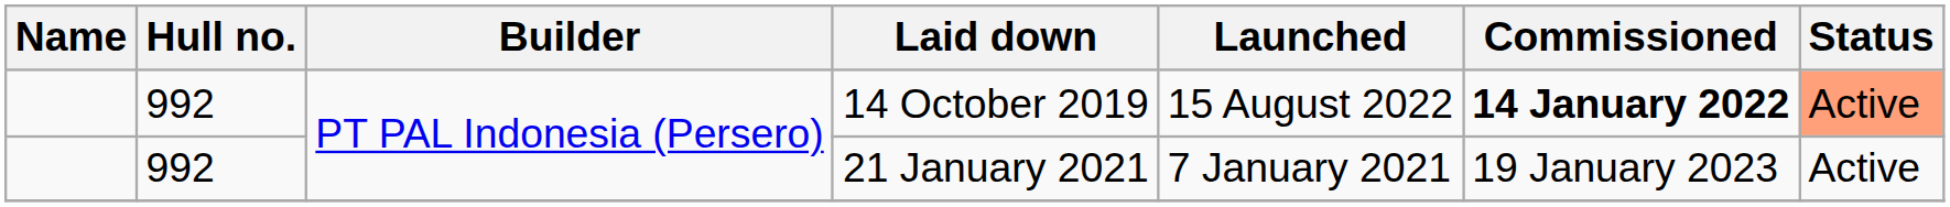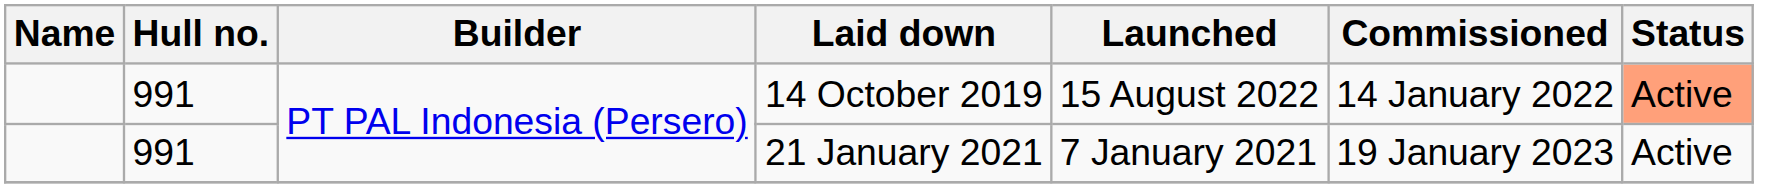 <table class="sortable wikitable">
 <tr>
 <th>Name</th>
 <th>Hull no.</th>
 <th>Builder</th>
 <th>Laid down</th>
 <th>Launched</th>
 <th>Commissioned</th>
 <th>Status</th>
 </tr>
 <tr>
 <td></td>
-<td>992</td>
+<td>991</td>
 <td rowspan="2"><a href='#'>PT PAL Indonesia (Persero)</a></td>
 <td>14 October 2019</td>
 <td>15 August 2022</td>
-<td><strong>14 January 2022</strong></td>
+<td>14 January 2022</td>
 <td style="background: lightsalmon;">Active</td>
 </tr>
 <tr>
 <td></td>
-<td>992</td>
+<td>991</td>
 <td>21 January 2021</td>
 <td>7 January 2021</td>
 <td>19 January 2023</td>
 <td>Active</td>
 </tr>
 <tr>
 </tr>
 </table>
